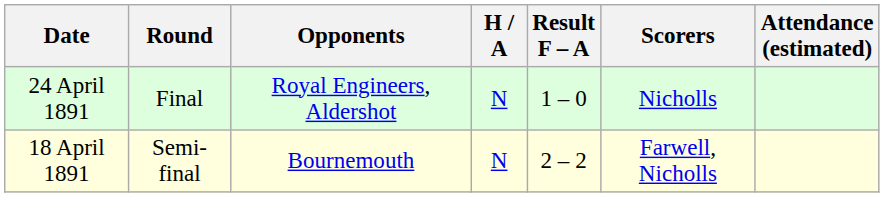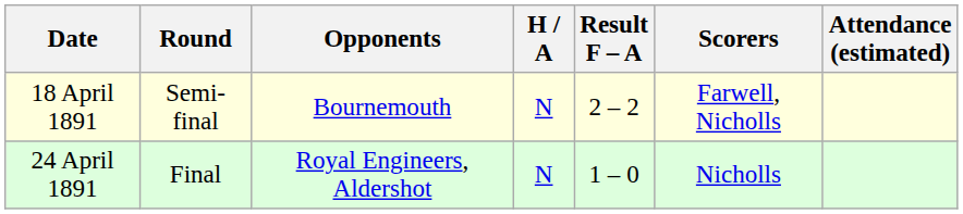 <table class="wikitable" style="text-align:center">
 <tr>
 <th>Date</th>
 <th>Round</th>
 <th>Opponents</th>
 <th>H / A</th>
 <th>Result<br>F – A</th>
 <th>Scorers</th>
 <th>Attendance<br>(estimated)</th>
 </tr>
+<tr bgcolor="#ffffdd">
+<td>18 April 1891</td>
+<td>Semi-final</td>
+<td><a href='#'>Bournemouth</a></td>
+<td><a href='#'>N</a></td>
+<td>2 – 2</td>
+<td><a href='#'>Farwell</a>, <a href='#'>Nicholls</a></td>
+<td></td>
+</tr>
 <tr bgcolor="#ddffdd">
 <td>24 April 1891</td>
 <td>Final</td>
 <td><a href='#'>Royal Engineers</a>, <a href='#'>Aldershot</a></td>
 <td><a href='#'>N</a></td>
 <td>1 – 0</td>
 <td><a href='#'>Nicholls</a></td>
 <td></td>
 </tr>
-<tr bgcolor="#ffffdd">
-<td>18 April 1891</td>
-<td>Semi-final</td>
-<td><a href='#'>Bournemouth</a></td>
-<td><a href='#'>N</a></td>
-<td>2 – 2</td>
-<td><a href='#'>Farwell</a>, <a href='#'>Nicholls</a></td>
-<td></td>
-</tr>
 </table>
